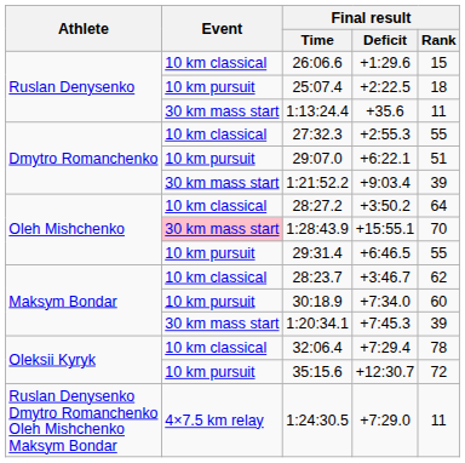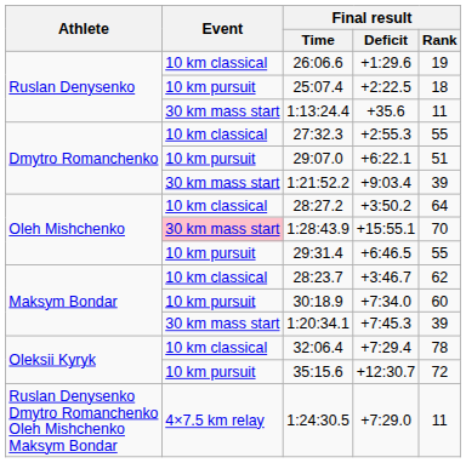 <table class="wikitable" style="font-size:90%">
 <tr>
 <th rowspan=2>Athlete</th>
 <th rowspan=2>Event</th>
 <th colspan=3>Final result</th>
 </tr>
 <tr style="font-size: 95%">
 <th>Time</th>
 <th>Deficit</th>
 <th>Rank</th>
 </tr>
 <tr align=center>
 <td align=left rowspan=3><a href='#'>Ruslan Denysenko</a></td>
 <td align=left><a href='#'>10 km classical</a></td>
 <td>26:06.6</td>
 <td>+1:29.6</td>
-<td>15</td>
+<td>19</td>
 </tr>
 <tr align=center>
 <td align=left><a href='#'>10 km pursuit</a></td>
 <td>25:07.4</td>
 <td>+2:22.5</td>
 <td>18</td>
 </tr>
 <tr align=center>
 <td align=left><a href='#'>30 km mass start</a></td>
 <td>1:13:24.4</td>
 <td>+35.6</td>
 <td>11</td>
 </tr>
 <tr align=center>
 <td align=left rowspan=3><a href='#'>Dmytro Romanchenko</a></td>
 <td align=left><a href='#'>10 km classical</a></td>
 <td>27:32.3</td>
 <td>+2:55.3</td>
 <td>55</td>
 </tr>
 <tr align=center>
 <td align=left><a href='#'>10 km pursuit</a></td>
 <td>29:07.0</td>
 <td>+6:22.1</td>
 <td>51</td>
 </tr>
 <tr align=center>
 <td align=left><a href='#'>30 km mass start</a></td>
 <td>1:21:52.2</td>
 <td>+9:03.4</td>
 <td>39</td>
 </tr>
 <tr align=center>
 <td align=left rowspan=3><a href='#'>Oleh Mishchenko</a></td>
 <td align=left><a href='#'>10 km classical</a></td>
 <td>28:27.2</td>
 <td>+3:50.2</td>
 <td>64</td>
 </tr>
 <tr align=center>
 <td align=left style="background: pink;"><a href='#'>30 km mass start</a></td>
 <td>1:28:43.9</td>
 <td>+15:55.1</td>
 <td>70</td>
 </tr>
 <tr align=center>
 <td align=left><a href='#'>10 km pursuit</a></td>
 <td>29:31.4</td>
 <td>+6:46.5</td>
 <td>55</td>
 </tr>
 <tr align=center>
 <td align=left rowspan=3><a href='#'>Maksym Bondar</a></td>
 <td align=left><a href='#'>10 km classical</a></td>
 <td>28:23.7</td>
 <td>+3:46.7</td>
 <td>62</td>
 </tr>
 <tr align=center>
 <td align=left><a href='#'>10 km pursuit</a></td>
 <td>30:18.9</td>
 <td>+7:34.0</td>
 <td>60</td>
 </tr>
 <tr align=center>
 <td align=left><a href='#'>30 km mass start</a></td>
 <td>1:20:34.1</td>
 <td>+7:45.3</td>
 <td>39</td>
 </tr>
 <tr align=center>
 <td align=left rowspan=2><a href='#'>Oleksii Kyryk</a></td>
 <td align=left><a href='#'>10 km classical</a></td>
 <td>32:06.4</td>
 <td>+7:29.4</td>
 <td>78</td>
 </tr>
 <tr align=center>
 <td align=left><a href='#'>10 km pursuit</a></td>
 <td>35:15.6</td>
 <td>+12:30.7</td>
 <td>72</td>
 </tr>
 <tr align=center>
 <td align=left><a href='#'>Ruslan Denysenko</a><br><a href='#'>Dmytro Romanchenko</a><br><a href='#'>Oleh Mishchenko</a><br><a href='#'>Maksym Bondar</a></td>
 <td align=left><a href='#'>4×7.5 km relay</a></td>
 <td>1:24:30.5</td>
 <td>+7:29.0</td>
 <td>11</td>
 </tr>
 </table>
